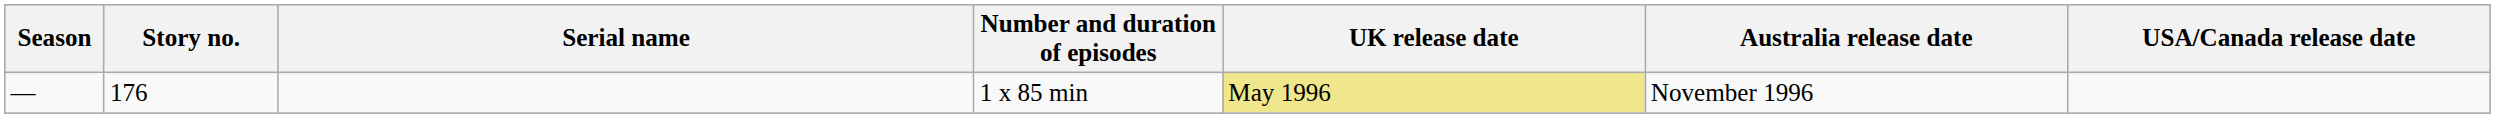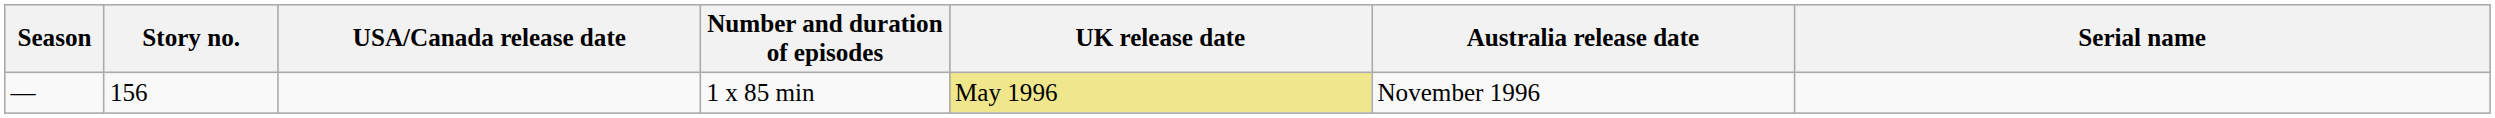 <table class="wikitable sortable" style="width:100%;">
 <tr>
 <th style="width:4%;">Season</th>
 <th style="width:7%;">Story no.</th>
-<th style="width:28%;">Serial name</th>
+<th style="width:17%;">USA/Canada release date</th>
 <th style="width:10%;">Number and duration<br>of episodes</th>
 <th style="width:17%;">UK release date</th>
 <th style="width:17%;">Australia  release date</th>
-<th style="width:17%;">USA/Canada release date</th>
+<th style="width:28%;">Serial name</th>
 </tr>
 <tr>
 <td>—</td>
-<td>176</td>
-<td><em></em></td>
+<td>156</td>
+<td></td>
 <td>1 x 85 min</td>
 <td data-sort-value="1996-05" style="background: khaki;">May 1996</td>
 <td data-sort-value="1996-11">November 1996</td>
-<td></td>
+<td><em></em></td>
 </tr>
 </table>
